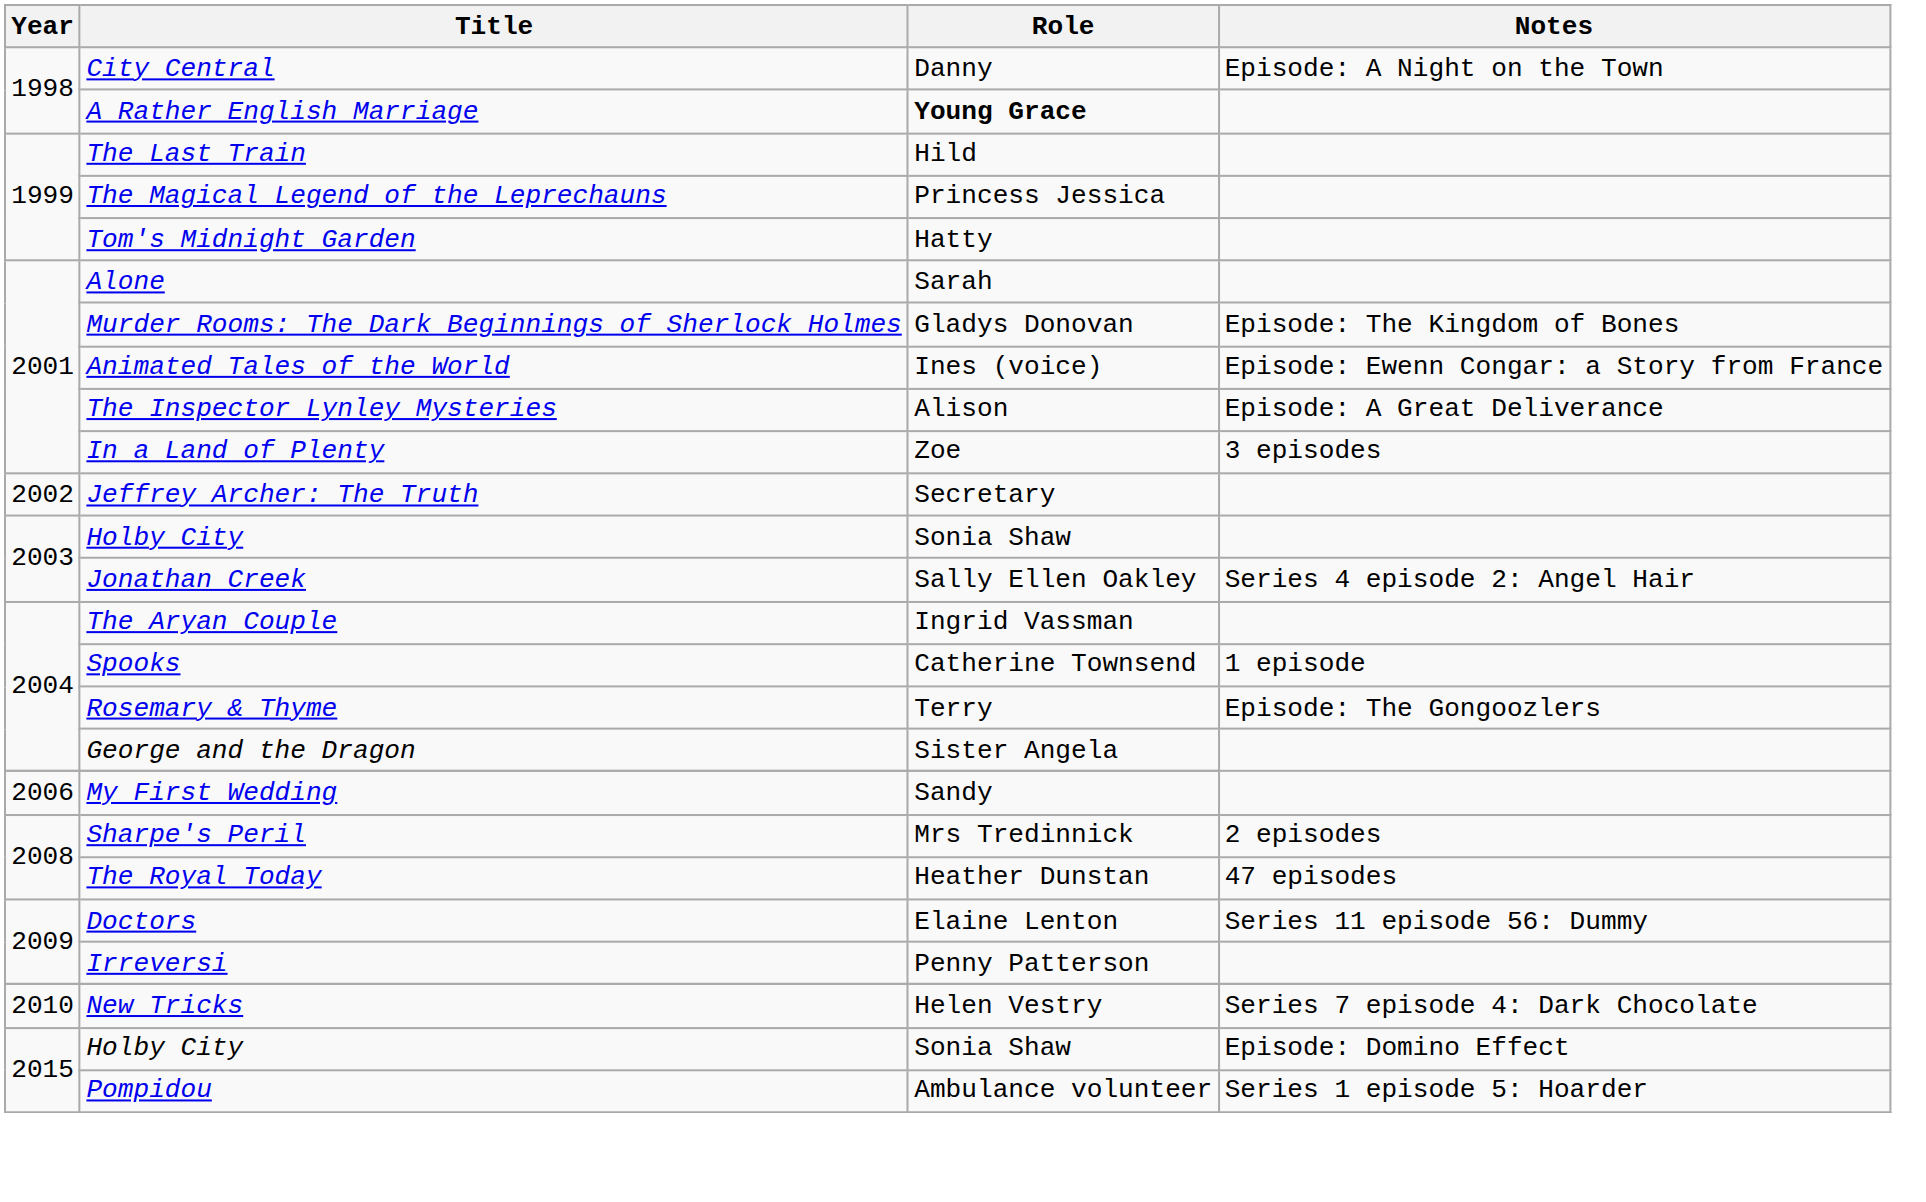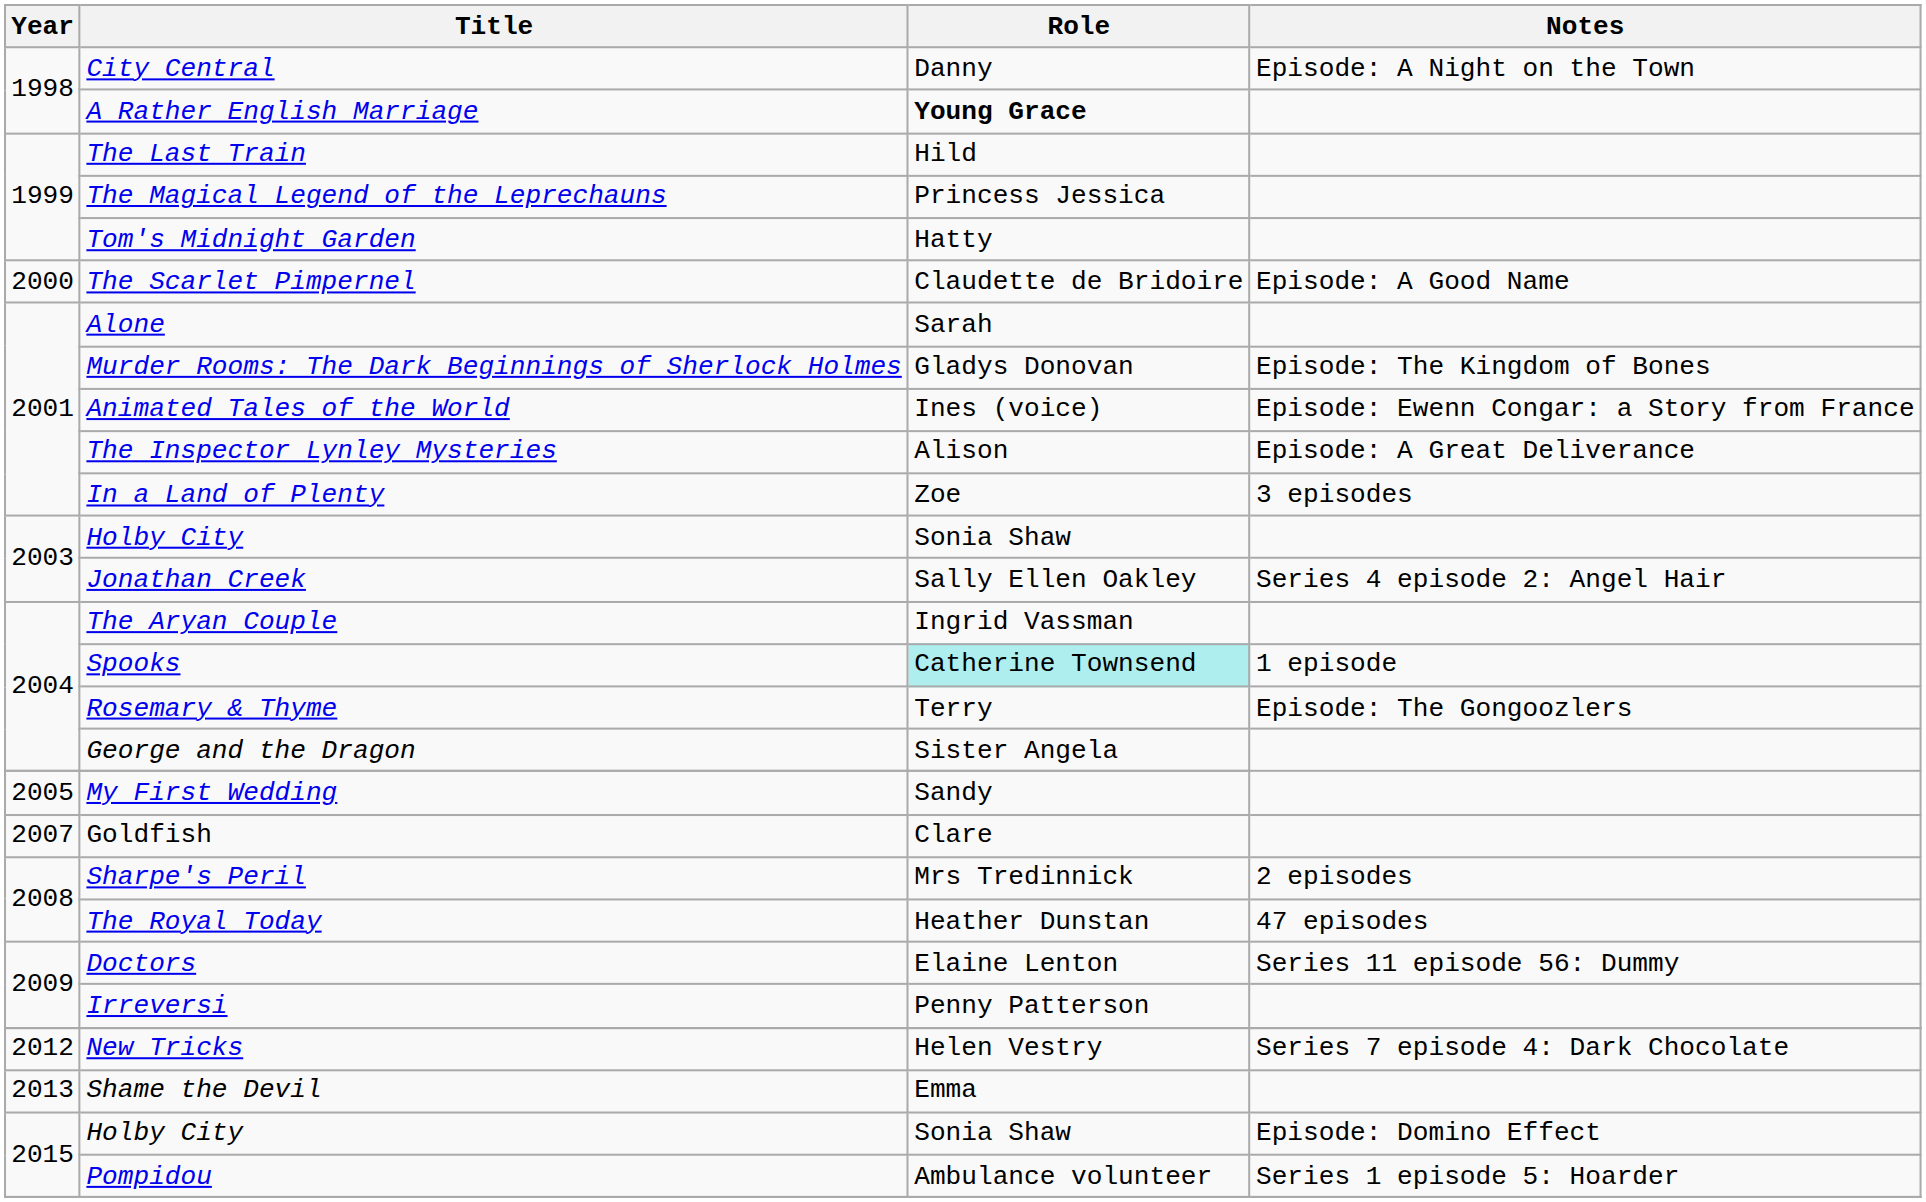 <table class="wikitable plainrowheaders sortable">
 <tr>
 <th scope="col">Year</th>
 <th scope="col">Title</th>
 <th scope="col">Role</th>
 <th class="unsortable">Notes</th>
 </tr>
 <tr>
 <td rowspan="2">1998</td>
 <td><em><a href='#'>City Central</a></em></td>
 <td>Danny</td>
 <td>Episode: A Night on the Town</td>
 </tr>
 <tr>
 <td><em><a href='#'>A Rather English Marriage</a></em></td>
 <td><strong>Young Grace</strong></td>
 <td></td>
 </tr>
 <tr>
 <td rowspan="3">1999</td>
 <td><em><a href='#'>The Last Train</a></em></td>
 <td>Hild</td>
 <td></td>
 </tr>
 <tr>
 <td><em><a href='#'>The Magical Legend of the Leprechauns</a></em></td>
 <td>Princess Jessica</td>
 <td></td>
 </tr>
 <tr>
 <td><em><a href='#'>Tom's Midnight Garden</a></em></td>
 <td>Hatty</td>
 <td></td>
 </tr>
 <tr>
+<td>2000</td>
+<td><em><a href='#'>The Scarlet Pimpernel</a></em></td>
+<td>Claudette de Bridoire</td>
+<td>Episode: A Good Name</td>
+</tr>
+<tr>
 <td rowspan="5">2001</td>
 <td><em><a href='#'>Alone</a></em></td>
 <td>Sarah</td>
 <td></td>
 </tr>
 <tr>
 <td><em><a href='#'>Murder Rooms: The Dark Beginnings of Sherlock Holmes</a></em></td>
 <td>Gladys Donovan</td>
 <td>Episode: The Kingdom of Bones</td>
 </tr>
 <tr>
 <td><em><a href='#'>Animated Tales of the World</a></em></td>
 <td>Ines (voice)</td>
 <td>Episode: Ewenn Congar: a Story from France</td>
 </tr>
 <tr>
 <td><em><a href='#'>The Inspector Lynley Mysteries</a></em></td>
 <td>Alison</td>
 <td>Episode: A Great Deliverance</td>
 </tr>
 <tr>
 <td><em><a href='#'>In a Land of Plenty</a></em></td>
 <td>Zoe</td>
 <td>3 episodes</td>
 </tr>
 <tr>
-<td>2002</td>
-<td><em><a href='#'>Jeffrey Archer: The Truth</a></em></td>
-<td>Secretary</td>
-<td></td>
-</tr>
-<tr>
 <td rowspan="2">2003</td>
 <td><em><a href='#'>Holby City</a></em></td>
 <td>Sonia Shaw</td>
 <td></td>
 </tr>
 <tr>
 <td><em><a href='#'>Jonathan Creek</a></em></td>
 <td>Sally Ellen Oakley</td>
 <td>Series 4 episode 2: Angel Hair</td>
 </tr>
 <tr>
 <td rowspan="4">2004</td>
 <td><em><a href='#'>The Aryan Couple</a></em></td>
 <td>Ingrid Vassman</td>
 <td></td>
 </tr>
 <tr>
 <td><em><a href='#'>Spooks</a></em></td>
-<td>Catherine Townsend</td>
+<td style="background: paleturquoise;">Catherine Townsend</td>
 <td>1 episode</td>
 </tr>
 <tr>
 <td><em><a href='#'>Rosemary & Thyme</a></em></td>
 <td>Terry</td>
 <td>Episode: The Gongoozlers</td>
 </tr>
 <tr>
 <td><em>George and the Dragon</em></td>
 <td>Sister Angela</td>
 <td></td>
 </tr>
 <tr>
 </tr>
 <tr>
-<td>2006</td>
+<td>2005</td>
 <td><em><a href='#'>My First Wedding</a></em></td>
 <td>Sandy</td>
+</tr>
+<tr>
+<td>2007</td>
+<td>Goldfish</td>
+<td>Clare</td>
+<td></td>
 </tr>
 <tr>
 <td rowspan="2">2008</td>
 <td><em><a href='#'>Sharpe's Peril</a></em></td>
 <td>Mrs Tredinnick</td>
 <td>2 episodes</td>
 </tr>
 <tr>
 <td><em><a href='#'>The Royal Today</a></em></td>
 <td>Heather Dunstan</td>
 <td>47 episodes</td>
 </tr>
 <tr>
 <td rowspan="2">2009</td>
 <td><em><a href='#'>Doctors</a></em></td>
 <td>Elaine Lenton</td>
 <td>Series 11 episode 56: Dummy</td>
 </tr>
 <tr>
 <td><em><a href='#'>Irreversi</a></em></td>
 <td>Penny Patterson</td>
 <td></td>
 </tr>
 <tr>
 </tr>
 <tr>
-<td>2010</td>
+<td>2012</td>
 <td><em><a href='#'>New Tricks</a></em></td>
 <td>Helen Vestry</td>
 <td>Series 7 episode 4: Dark Chocolate</td>
+</tr>
+<tr>
+<td>2013</td>
+<td><em>Shame the Devil</em></td>
+<td>Emma</td>
+<td></td>
 </tr>
 <tr>
 <td rowspan="2">2015</td>
 <td><em>Holby City</em></td>
 <td>Sonia Shaw</td>
 <td>Episode: Domino Effect</td>
 </tr>
 <tr>
 <td><em><a href='#'>Pompidou</a></em></td>
 <td>Ambulance volunteer</td>
 <td>Series 1 episode 5: Hoarder</td>
 </tr>
 <tr>
 </tr>
 </table>
